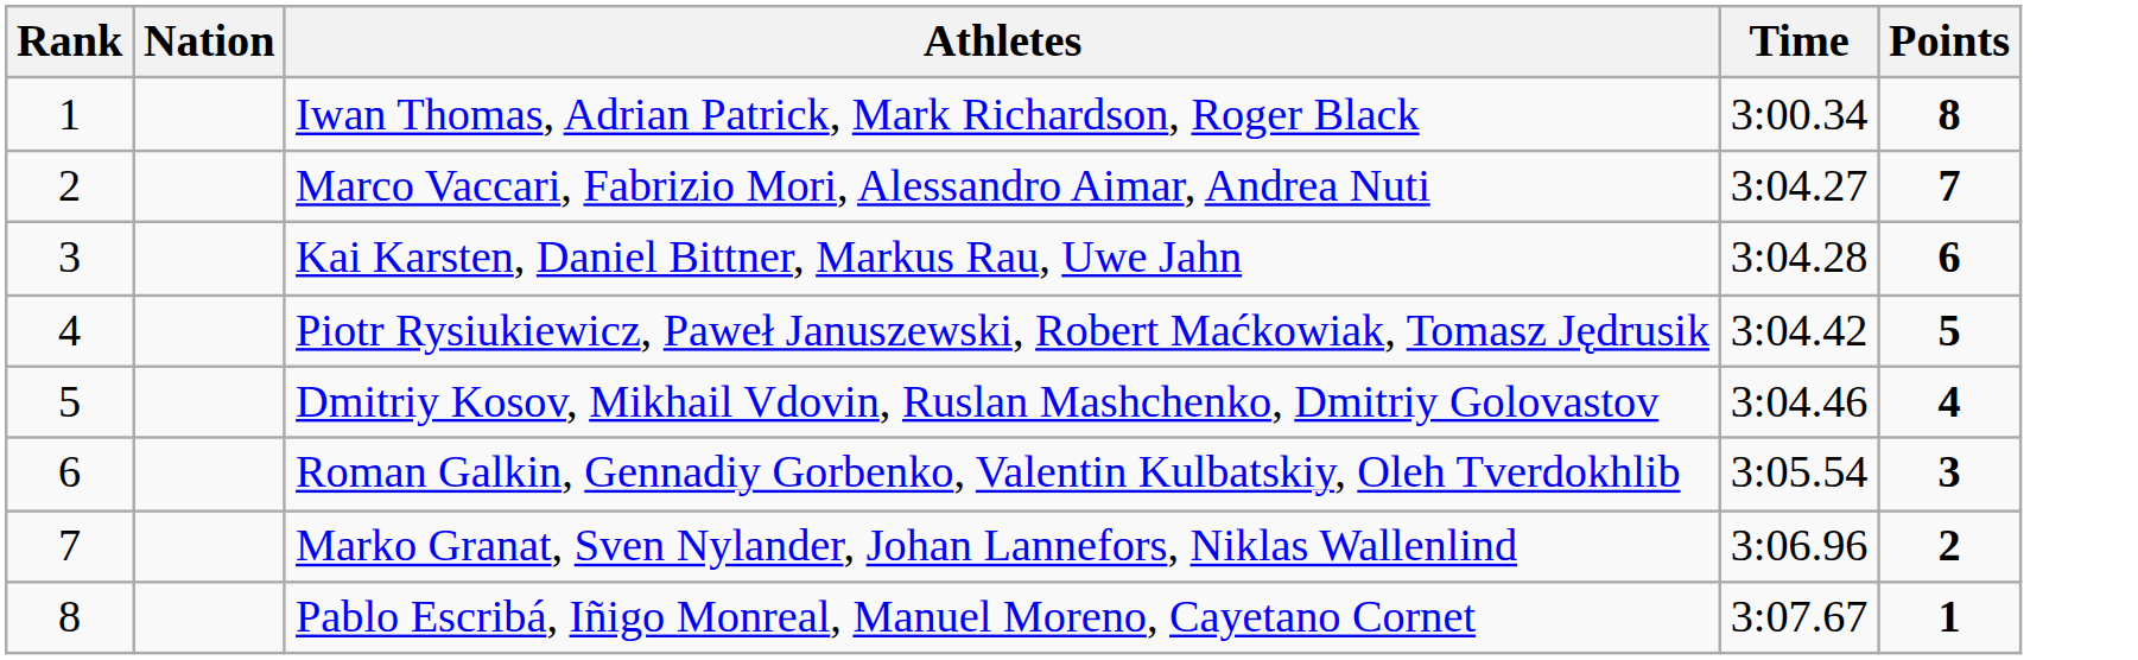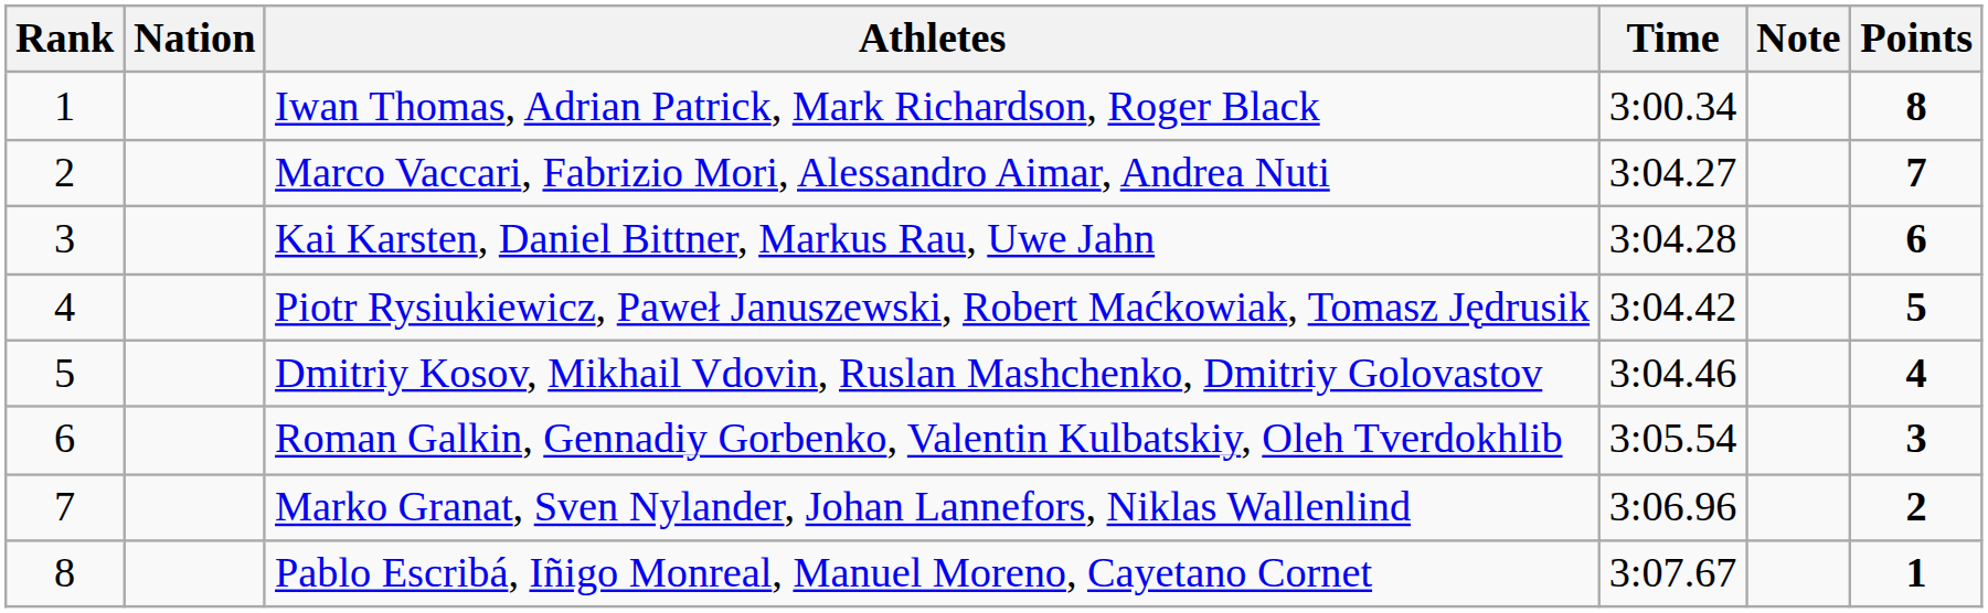 <table class="wikitable sortable" style="text-align:center">
 <tr>
 <th>Rank</th>
 <th>Nation</th>
 <th>Athletes</th>
 <th>Time</th>
+<th>Note</th>
 <th>Points</th>
 </tr>
 <tr>
 <td>1</td>
 <td align=left></td>
 <td align=left><a href='#'>Iwan Thomas</a>, <a href='#'>Adrian Patrick</a>, <a href='#'>Mark Richardson</a>, <a href='#'>Roger Black</a></td>
 <td>3:00.34</td>
+<td></td>
 <td><strong>8</strong></td>
 </tr>
 <tr>
 <td>2</td>
 <td align=left></td>
 <td align=left><a href='#'>Marco Vaccari</a>, <a href='#'>Fabrizio Mori</a>, <a href='#'>Alessandro Aimar</a>, <a href='#'>Andrea Nuti</a></td>
 <td>3:04.27</td>
+<td></td>
 <td><strong>7</strong></td>
 </tr>
 <tr>
 <td>3</td>
 <td align=left></td>
 <td align=left><a href='#'>Kai Karsten</a>, <a href='#'>Daniel Bittner</a>, <a href='#'>Markus Rau</a>, <a href='#'>Uwe Jahn</a></td>
 <td>3:04.28</td>
+<td></td>
 <td><strong>6</strong></td>
 </tr>
 <tr>
 <td>4</td>
 <td align=left></td>
 <td align=left><a href='#'>Piotr Rysiukiewicz</a>, <a href='#'>Paweł Januszewski</a>, <a href='#'>Robert Maćkowiak</a>, <a href='#'>Tomasz Jędrusik</a></td>
 <td>3:04.42</td>
+<td></td>
 <td><strong>5</strong></td>
 </tr>
 <tr>
 <td>5</td>
 <td align=left></td>
 <td align=left><a href='#'>Dmitriy Kosov</a>, <a href='#'>Mikhail Vdovin</a>, <a href='#'>Ruslan Mashchenko</a>, <a href='#'>Dmitriy Golovastov</a></td>
 <td>3:04.46</td>
+<td></td>
 <td><strong>4</strong></td>
 </tr>
 <tr>
 <td>6</td>
 <td align=left></td>
 <td align=left><a href='#'>Roman Galkin</a>, <a href='#'>Gennadiy Gorbenko</a>, <a href='#'>Valentin Kulbatskiy</a>, <a href='#'>Oleh Tverdokhlib</a></td>
 <td>3:05.54</td>
+<td></td>
 <td><strong>3</strong></td>
 </tr>
 <tr>
 <td>7</td>
 <td align=left></td>
 <td align=left><a href='#'>Marko Granat</a>, <a href='#'>Sven Nylander</a>, <a href='#'>Johan Lannefors</a>, <a href='#'>Niklas Wallenlind</a></td>
 <td>3:06.96</td>
+<td></td>
 <td><strong>2</strong></td>
 </tr>
 <tr>
 <td>8</td>
 <td align=left></td>
 <td align=left><a href='#'>Pablo Escribá</a>, <a href='#'>Iñigo Monreal</a>, <a href='#'>Manuel Moreno</a>, <a href='#'>Cayetano Cornet</a></td>
 <td>3:07.67</td>
+<td></td>
 <td><strong>1</strong></td>
 </tr>
 </table>
